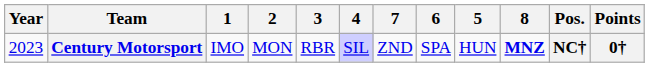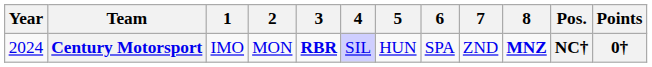 <table class="wikitable" border="1" style="text-align:center; font-size:90%;">
 <tr>
 <th>Year</th>
 <th>Team</th>
 <th>1</th>
 <th>2</th>
 <th>3</th>
 <th>4</th>
+<th>5</th>
+<th>6</th>
 <th>7</th>
-<th>6</th>
-<th>5</th>
 <th>8</th>
 <th>Pos.</th>
 <th>Points</th>
 </tr>
 <tr>
-<td><a href='#'>2023</a></td>
+<td><a href='#'>2024</a></td>
 <th><a href='#'>Century Motorsport</a></th>
 <td><a href='#'>IMO</a></td>
 <td><a href='#'>MON</a></td>
-<td><a href='#'>RBR</a></td>
+<td><strong><a href='#'>RBR</a></strong></td>
 <td style="background:#CFCFFF;"><a href='#'>SIL</a><br></td>
+<td><a href='#'>HUN</a></td>
+<td><a href='#'>SPA</a></td>
 <td><a href='#'>ZND</a></td>
-<td><a href='#'>SPA</a></td>
-<td><a href='#'>HUN</a></td>
 <td><strong><a href='#'>MNZ</a></strong></td>
 <th>NC†</th>
 <th>0†</th>
 </tr>
 </table>
